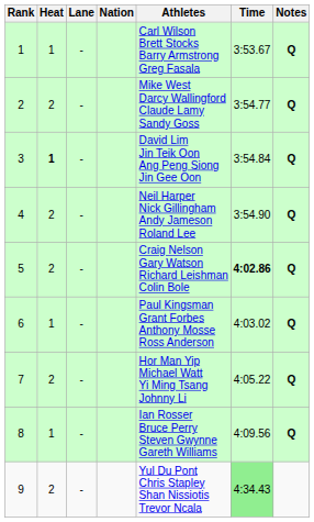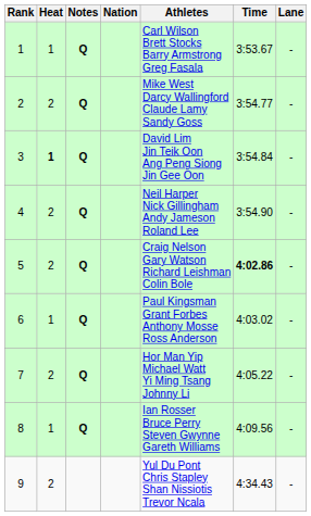 <table class="wikitable sortable" style="text-align:center">
 <tr>
 <th>Rank</th>
 <th>Heat</th>
-<th>Lane</th>
+<th>Notes</th>
 <th>Nation</th>
 <th>Athletes</th>
 <th>Time</th>
-<th>Notes</th>
+<th>Lane</th>
 </tr>
 <tr bgcolor=ccffcc>
 <td>1</td>
 <td>1</td>
-<td>-</td>
+<td><strong>Q</strong></td>
 <td align=left></td>
 <td align=left><a href='#'>Carl Wilson</a><br><a href='#'>Brett Stocks</a><br><a href='#'>Barry Armstrong</a><br><a href='#'>Greg Fasala</a></td>
 <td>3:53.67</td>
-<td><strong>Q</strong></td>
+<td>-</td>
 </tr>
 <tr bgcolor=ccffcc>
 <td>2</td>
 <td>2</td>
-<td>-</td>
+<td><strong>Q</strong></td>
 <td align=left></td>
 <td align=left><a href='#'>Mike West</a><br><a href='#'>Darcy Wallingford</a><br><a href='#'>Claude Lamy</a><br><a href='#'>Sandy Goss</a></td>
 <td>3:54.77</td>
-<td><strong>Q</strong></td>
+<td>-</td>
 </tr>
 <tr bgcolor=ccffcc>
 <td>3</td>
 <td><strong>1</strong></td>
-<td>-</td>
+<td><strong>Q</strong></td>
 <td align=left></td>
 <td align=left><a href='#'>David Lim</a><br><a href='#'>Jin Teik Oon</a><br><a href='#'>Ang Peng Siong</a><br><a href='#'>Jin Gee Oon</a></td>
 <td>3:54.84</td>
-<td><strong>Q</strong></td>
+<td>-</td>
 </tr>
 <tr bgcolor=ccffcc>
 <td>4</td>
 <td>2</td>
-<td>-</td>
+<td><strong>Q</strong></td>
 <td align=left></td>
 <td align=left><a href='#'>Neil Harper</a><br><a href='#'>Nick Gillingham</a><br><a href='#'>Andy Jameson</a><br><a href='#'>Roland Lee</a></td>
 <td>3:54.90</td>
-<td><strong>Q</strong></td>
+<td>-</td>
 </tr>
 <tr bgcolor=ccffcc>
 <td>5</td>
 <td>2</td>
-<td>-</td>
+<td><strong>Q</strong></td>
 <td align=left></td>
 <td align=left><a href='#'>Craig Nelson</a><br><a href='#'>Gary Watson</a><br><a href='#'>Richard Leishman</a><br><a href='#'>Colin Bole</a></td>
 <td><strong>4:02.86</strong></td>
-<td><strong>Q</strong></td>
+<td>-</td>
 </tr>
 <tr bgcolor=ccffcc>
 <td>6</td>
 <td>1</td>
-<td>-</td>
+<td><strong>Q</strong></td>
 <td align=left></td>
 <td align=left><a href='#'>Paul Kingsman</a><br><a href='#'>Grant Forbes</a><br><a href='#'>Anthony Mosse</a><br><a href='#'>Ross Anderson</a></td>
 <td>4:03.02</td>
-<td><strong>Q</strong></td>
+<td>-</td>
 </tr>
 <tr bgcolor=ccffcc>
 <td>7</td>
 <td>2</td>
-<td>-</td>
+<td><strong>Q</strong></td>
 <td align=left></td>
 <td align=left><a href='#'>Hor Man Yip</a><br><a href='#'>Michael Watt</a><br><a href='#'>Yi Ming Tsang</a><br><a href='#'>Johnny Li</a></td>
 <td>4:05.22</td>
-<td><strong>Q</strong></td>
+<td>-</td>
 </tr>
 <tr bgcolor=ccffcc>
 <td>8</td>
 <td>1</td>
-<td>-</td>
+<td><strong>Q</strong></td>
 <td align=left></td>
 <td align=left><a href='#'>Ian Rosser</a><br><a href='#'>Bruce Perry</a><br><a href='#'>Steven Gwynne</a><br><a href='#'>Gareth Williams</a></td>
 <td>4:09.56</td>
-<td><strong>Q</strong></td>
+<td>-</td>
 </tr>
 <tr>
 <td>9</td>
 <td>2</td>
-<td>-</td>
+<td></td>
 <td align=left></td>
 <td align=left><a href='#'>Yul Du Pont</a><br><a href='#'>Chris Stapley</a><br><a href='#'>Shan Nissiotis</a><br><a href='#'>Trevor Ncala</a></td>
-<td style="background: lightgreen;">4:34.43</td>
-<td></td>
+<td>4:34.43</td>
+<td>-</td>
 </tr>
 </table>
